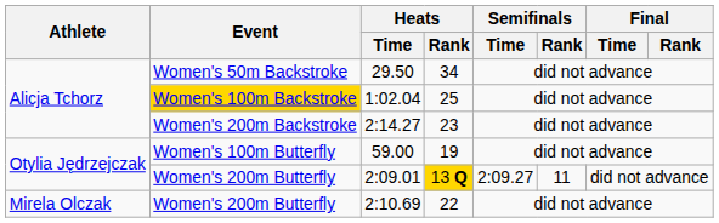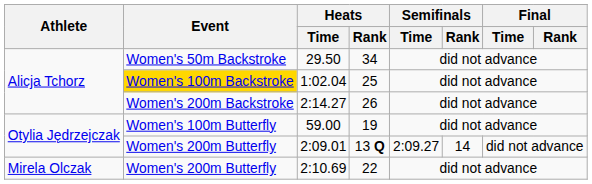 <table class=wikitable style="font-size:90%">
 <tr>
 <th rowspan="2">Athlete</th>
 <th rowspan="2">Event</th>
 <th colspan="2">Heats</th>
 <th colspan="2">Semifinals</th>
 <th colspan="2">Final</th>
 </tr>
 <tr>
 <th>Time</th>
 <th>Rank</th>
 <th>Time</th>
 <th>Rank</th>
 <th>Time</th>
 <th>Rank</th>
 </tr>
 <tr>
 <td rowspan="3"><a href='#'>Alicja Tchorz</a></td>
 <td><a href='#'>Women's 50m Backstroke</a></td>
 <td align=center>29.50</td>
 <td align=center>34</td>
 <td align=center colspan=4>did not advance</td>
 </tr>
 <tr>
 <td style="background: gold;"><a href='#'>Women's 100m Backstroke</a></td>
 <td align=center>1:02.04</td>
 <td align=center>25</td>
 <td align=center colspan=4>did not advance</td>
 </tr>
 <tr>
 <td><a href='#'>Women's 200m Backstroke</a></td>
 <td align=center>2:14.27</td>
-<td align=center>23</td>
+<td align=center>26</td>
 <td align=center colspan=4>did not advance</td>
 </tr>
 <tr>
 <td rowspan="2"><a href='#'>Otylia Jędrzejczak</a></td>
 <td><a href='#'>Women's 100m Butterfly</a></td>
 <td align=center>59.00</td>
 <td align=center>19</td>
 <td align=center colspan=4>did not advance</td>
 </tr>
 <tr>
 <td><a href='#'>Women's 200m Butterfly</a></td>
 <td align=center>2:09.01</td>
-<td align=center style="background: gold;">13 <strong>Q</strong></td>
+<td align=center>13 <strong>Q</strong></td>
 <td align=center>2:09.27</td>
-<td align=center>11</td>
+<td align=center>14</td>
 <td align=center colspan=2>did not advance</td>
 </tr>
 <tr>
 <td rowspan="1"><a href='#'>Mirela Olczak</a></td>
 <td><a href='#'>Women's 200m Butterfly</a></td>
 <td align=center>2:10.69</td>
 <td align=center>22</td>
 <td align=center colspan=4>did not advance</td>
 </tr>
 </table>
